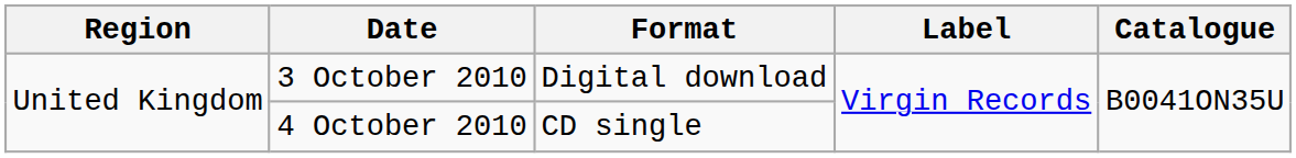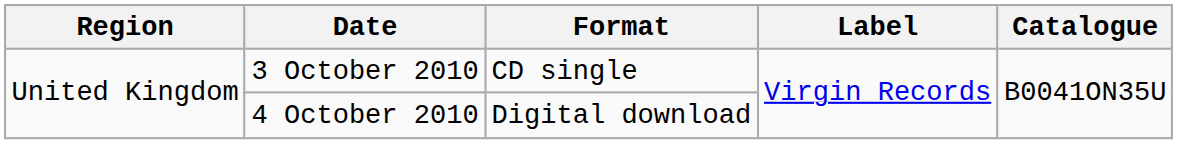 <table class=wikitable>
 <tr>
 <th>Region</th>
 <th>Date</th>
 <th>Format</th>
 <th>Label</th>
 <th>Catalogue</th>
 </tr>
 <tr>
 <td rowspan="2">United Kingdom</td>
 <td>3 October 2010</td>
-<td>Digital download</td>
+<td>CD single</td>
 <td rowspan="2"><a href='#'>Virgin Records</a></td>
 <td rowspan="2">B0041ON35U</td>
 </tr>
 <tr>
 <td>4 October 2010</td>
-<td>CD single</td>
+<td>Digital download</td>
 </tr>
 </table>
